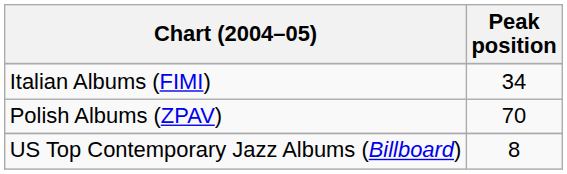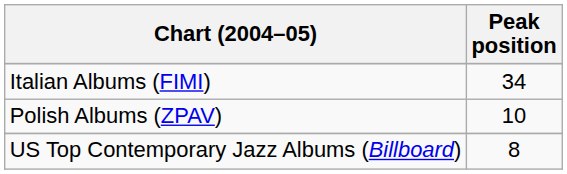 <table class="wikitable sortable">
 <tr>
 <th>Chart (2004–05)</th>
 <th>Peak<br>position</th>
 </tr>
 <tr>
 </tr>
 <tr>
 </tr>
 <tr>
 <td>Italian Albums (<a href='#'>FIMI</a>)</td>
 <td align="center">34</td>
 </tr>
 <tr>
 <td>Polish Albums (<a href='#'>ZPAV</a>)</td>
-<td align="center">70</td>
+<td align="center">10</td>
 </tr>
 <tr>
 </tr>
 <tr>
 <td>US Top Contemporary Jazz Albums (<em><a href='#'>Billboard</a></em>)</td>
 <td align="center">8</td>
 </tr>
 </table>
